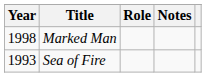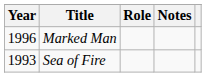 <table class="wikitable sortable">
 <tr>
 </tr>
 <tr>
 <th>Year</th>
 <th>Title</th>
 <th>Role</th>
 <th class="unsortable">Notes</th>
 <th class="unsortable"></th>
 </tr>
 <tr>
-<td>1998</td>
+<td>1996</td>
 <td><em>Marked Man</em></td>
 <td></td>
 <td></td>
 <td align=center></td>
 </tr>
 <tr>
 <td>1993</td>
 <td><em>Sea of Fire</em></td>
 <td></td>
 <td></td>
 <td align=center></td>
 </tr>
 </table>
